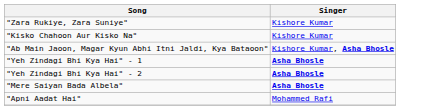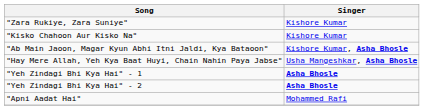 <table class="wikitable" style="font-size:95%">
 <tr>
 <th>Song</th>
 <th>Singer</th>
 </tr>
 <tr>
 <td>"Zara Rukiye, Zara Suniye"</td>
 <td><a href='#'>Kishore Kumar</a></td>
 </tr>
 <tr>
 <td>"Kisko Chahoon Aur Kisko Na"</td>
 <td><a href='#'>Kishore Kumar</a></td>
 </tr>
 <tr>
 <td>"Ab Main Jaoon, Magar Kyun Abhi Itni Jaldi, Kya Bataoon"</td>
 <td><a href='#'>Kishore Kumar</a>, <strong><a href='#'>Asha Bhosle</a></strong></td>
 </tr>
 <tr>
+<td>"Hay Mere Allah, Yeh Kya Baat Huyi, Chain Nahin Paya Jabse"</td>
+<td><a href='#'>Usha Mangeshkar</a>, <strong><a href='#'>Asha Bhosle</a></strong></td>
+</tr>
+<tr>
 <td>"Yeh Zindagi Bhi Kya Hai" - 1</td>
 <td><strong><a href='#'>Asha Bhosle</a></strong></td>
 </tr>
 <tr>
 <td>"Yeh Zindagi Bhi Kya Hai" - 2</td>
-<td><strong><a href='#'>Asha Bhosle</a></strong></td>
-</tr>
-<tr>
-<td>"Mere Saiyan Bada Albela"</td>
 <td><strong><a href='#'>Asha Bhosle</a></strong></td>
 </tr>
 <tr>
 <td>"Apni Aadat Hai"</td>
 <td><a href='#'>Mohammed Rafi</a></td>
 </tr>
 <tr>
 </tr>
 </table>
